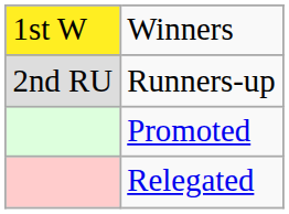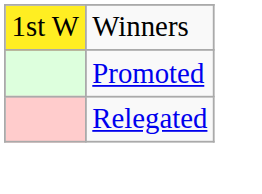 <table class="wikitable" text-align:center">
 <tr>
 <td style="background-color:#fe2">1st  W</td>
 <td>Winners</td>
-</tr>
-<tr>
-<td style="background-color:#ddd">2nd  RU</td>
-<td>Runners-up</td>
 </tr>
 <tr>
 <td style="background-color:#dfd"></td>
 <td><a href='#'>Promoted</a></td>
 </tr>
 <tr>
 <td style="background-color:#fcc"></td>
 <td><a href='#'>Relegated</a></td>
 </tr>
 </table>
